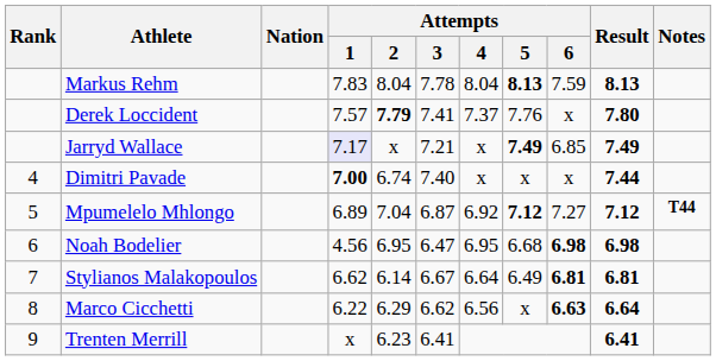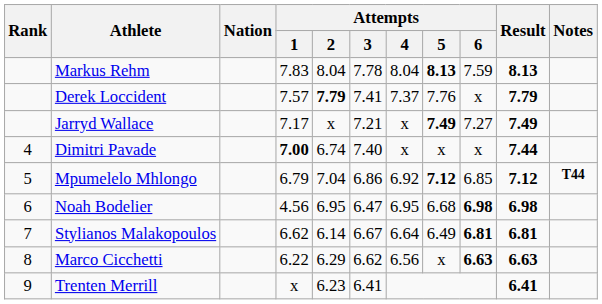 <table class="wikitable sortable" style="text-align:center">
 <tr>
 <th rowspan="2">Rank</th>
 <th rowspan="2">Athlete</th>
 <th rowspan="2">Nation</th>
 <th colspan="6">Attempts</th>
 <th rowspan="2">Result</th>
 <th rowspan="2">Notes</th>
 </tr>
 <tr>
 <th>1</th>
 <th>2</th>
 <th>3</th>
 <th>4</th>
 <th>5</th>
 <th>6</th>
 </tr>
 <tr>
 <td></td>
 <td align=left><a href='#'>Markus Rehm</a></td>
 <td align=left></td>
 <td>7.83</td>
 <td>8.04</td>
 <td>7.78</td>
 <td>8.04</td>
 <td><strong>8.13</strong></td>
 <td>7.59</td>
 <td><strong>8.13</strong></td>
 <td></td>
 </tr>
 <tr>
 <td></td>
 <td align=left><a href='#'>Derek Loccident</a></td>
 <td align=left></td>
 <td>7.57</td>
 <td><strong>7.79</strong></td>
 <td>7.41</td>
 <td>7.37</td>
 <td>7.76</td>
 <td>x</td>
-<td><strong>7.80</strong></td>
+<td><strong>7.79</strong></td>
 <td></td>
 </tr>
 <tr>
 <td></td>
 <td align=left><a href='#'>Jarryd Wallace</a></td>
 <td align=left></td>
-<td style="background: lavender;">7.17</td>
+<td>7.17</td>
 <td>x</td>
 <td>7.21</td>
 <td>x</td>
 <td><strong>7.49</strong></td>
-<td>6.85</td>
+<td>7.27</td>
 <td><strong>7.49</strong></td>
 <td></td>
 </tr>
 <tr>
 <td>4</td>
 <td align=left><a href='#'>Dimitri Pavade</a></td>
 <td align=left></td>
 <td><strong>7.00</strong></td>
 <td>6.74</td>
 <td>7.40</td>
 <td>x</td>
 <td>x</td>
 <td>x</td>
 <td><strong>7.44</strong></td>
 <td></td>
 </tr>
 <tr>
 <td>5</td>
 <td align=left><a href='#'>Mpumelelo Mhlongo</a></td>
 <td align=left></td>
-<td>6.89</td>
+<td>6.79</td>
 <td>7.04</td>
-<td>6.87</td>
+<td>6.86</td>
 <td>6.92</td>
 <td><strong>7.12</strong></td>
-<td>7.27</td>
+<td>6.85</td>
 <td><strong>7.12</strong></td>
 <td><strong><sup>T44</sup></strong></td>
 </tr>
 <tr>
 <td>6</td>
 <td align=left><a href='#'>Noah Bodelier</a></td>
 <td align=left></td>
 <td>4.56</td>
 <td>6.95</td>
 <td>6.47</td>
 <td>6.95</td>
 <td>6.68</td>
 <td><strong>6.98</strong></td>
 <td><strong>6.98</strong></td>
 <td></td>
 </tr>
 <tr>
 <td>7</td>
 <td align=left><a href='#'>Stylianos Malakopoulos</a></td>
 <td align=left></td>
 <td>6.62</td>
 <td>6.14</td>
 <td>6.67</td>
 <td>6.64</td>
 <td>6.49</td>
 <td><strong>6.81</strong></td>
 <td><strong>6.81</strong></td>
 <td></td>
 </tr>
 <tr>
 <td>8</td>
 <td align=left><a href='#'>Marco Cicchetti</a></td>
 <td align=left></td>
 <td>6.22</td>
 <td>6.29</td>
 <td>6.62</td>
 <td>6.56</td>
 <td>x</td>
 <td><strong>6.63</strong></td>
-<td><strong>6.64</strong></td>
+<td><strong>6.63</strong></td>
 <td></td>
 </tr>
 <tr>
 <td>9</td>
 <td align=left><a href='#'>Trenten Merrill</a></td>
 <td align=left></td>
 <td>x</td>
 <td>6.23</td>
 <td>6.41</td>
 <td colspan="3"></td>
 <td><strong>6.41</strong></td>
 <td></td>
 </tr>
 </table>
